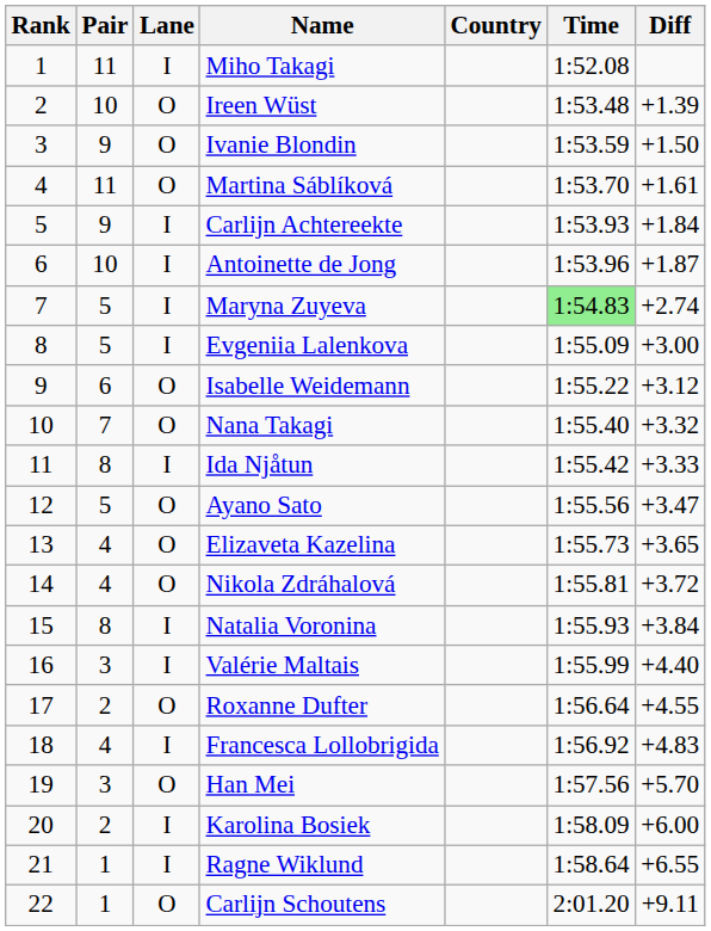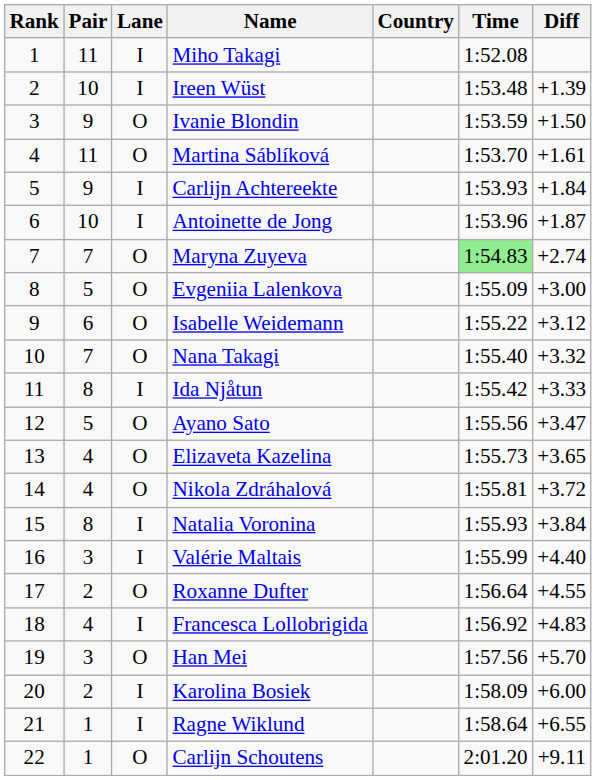 <table class="wikitable sortable" style="text-align:center">
 <tr>
 <th>Rank</th>
 <th>Pair</th>
 <th>Lane</th>
 <th>Name</th>
 <th>Country</th>
 <th>Time</th>
 <th>Diff</th>
 </tr>
 <tr>
 <td>1</td>
 <td>11</td>
 <td>I</td>
 <td align=left><a href='#'>Miho Takagi</a></td>
 <td align=left></td>
 <td>1:52.08</td>
 <td></td>
 </tr>
 <tr>
 <td>2</td>
 <td>10</td>
-<td>O</td>
+<td>I</td>
 <td align=left><a href='#'>Ireen Wüst</a></td>
 <td align=left></td>
 <td>1:53.48</td>
 <td>+1.39</td>
 </tr>
 <tr>
 <td>3</td>
 <td>9</td>
 <td>O</td>
 <td align=left><a href='#'>Ivanie Blondin</a></td>
 <td align=left></td>
 <td>1:53.59</td>
 <td>+1.50</td>
 </tr>
 <tr>
 <td>4</td>
 <td>11</td>
 <td>O</td>
 <td align=left><a href='#'>Martina Sáblíková</a></td>
 <td align=left></td>
 <td>1:53.70</td>
 <td>+1.61</td>
 </tr>
 <tr>
 <td>5</td>
 <td>9</td>
 <td>I</td>
 <td align=left><a href='#'>Carlijn Achtereekte</a></td>
 <td align=left></td>
 <td>1:53.93</td>
 <td>+1.84</td>
 </tr>
 <tr>
 <td>6</td>
 <td>10</td>
 <td>I</td>
 <td align=left><a href='#'>Antoinette de Jong</a></td>
 <td align=left></td>
 <td>1:53.96</td>
 <td>+1.87</td>
 </tr>
 <tr>
 <td>7</td>
-<td>5</td>
-<td>I</td>
+<td>7</td>
+<td>O</td>
 <td align=left><a href='#'>Maryna Zuyeva</a></td>
 <td align=left></td>
 <td style="background: lightgreen;">1:54.83</td>
 <td>+2.74</td>
 </tr>
 <tr>
 <td>8</td>
 <td>5</td>
-<td>I</td>
+<td>O</td>
 <td align=left><a href='#'>Evgeniia Lalenkova</a></td>
 <td align=left></td>
 <td>1:55.09</td>
 <td>+3.00</td>
 </tr>
 <tr>
 <td>9</td>
 <td>6</td>
 <td>O</td>
 <td align=left><a href='#'>Isabelle Weidemann</a></td>
 <td align=left></td>
 <td>1:55.22</td>
 <td>+3.12</td>
 </tr>
 <tr>
 <td>10</td>
 <td>7</td>
 <td>O</td>
 <td align=left><a href='#'>Nana Takagi</a></td>
 <td align=left></td>
 <td>1:55.40</td>
 <td>+3.32</td>
 </tr>
 <tr>
 <td>11</td>
 <td>8</td>
 <td>I</td>
 <td align=left><a href='#'>Ida Njåtun</a></td>
 <td align=left></td>
 <td>1:55.42</td>
 <td>+3.33</td>
 </tr>
 <tr>
 <td>12</td>
 <td>5</td>
 <td>O</td>
 <td align=left><a href='#'>Ayano Sato</a></td>
 <td align=left></td>
 <td>1:55.56</td>
 <td>+3.47</td>
 </tr>
 <tr>
 <td>13</td>
 <td>4</td>
 <td>O</td>
 <td align=left><a href='#'>Elizaveta Kazelina</a></td>
 <td align=left></td>
 <td>1:55.73</td>
 <td>+3.65</td>
 </tr>
 <tr>
 <td>14</td>
 <td>4</td>
 <td>O</td>
 <td align=left><a href='#'>Nikola Zdráhalová</a></td>
 <td align=left></td>
 <td>1:55.81</td>
 <td>+3.72</td>
 </tr>
 <tr>
 <td>15</td>
 <td>8</td>
 <td>I</td>
 <td align=left><a href='#'>Natalia Voronina</a></td>
 <td align=left></td>
 <td>1:55.93</td>
 <td>+3.84</td>
 </tr>
 <tr>
 <td>16</td>
 <td>3</td>
 <td>I</td>
 <td align=left><a href='#'>Valérie Maltais</a></td>
 <td align=left></td>
 <td>1:55.99</td>
 <td>+4.40</td>
 </tr>
 <tr>
 <td>17</td>
 <td>2</td>
 <td>O</td>
 <td align=left><a href='#'>Roxanne Dufter</a></td>
 <td align=left></td>
 <td>1:56.64</td>
 <td>+4.55</td>
 </tr>
 <tr>
 <td>18</td>
 <td>4</td>
 <td>I</td>
 <td align=left><a href='#'>Francesca Lollobrigida</a></td>
 <td align=left></td>
 <td>1:56.92</td>
 <td>+4.83</td>
 </tr>
 <tr>
 <td>19</td>
 <td>3</td>
 <td>O</td>
 <td align=left><a href='#'>Han Mei</a></td>
 <td align=left></td>
 <td>1:57.56</td>
 <td>+5.70</td>
 </tr>
 <tr>
 <td>20</td>
 <td>2</td>
 <td>I</td>
 <td align=left><a href='#'>Karolina Bosiek</a></td>
 <td align=left></td>
 <td>1:58.09</td>
 <td>+6.00</td>
 </tr>
 <tr>
 <td>21</td>
 <td>1</td>
 <td>I</td>
 <td align=left><a href='#'>Ragne Wiklund</a></td>
 <td align=left></td>
 <td>1:58.64</td>
 <td>+6.55</td>
 </tr>
 <tr>
 <td>22</td>
 <td>1</td>
 <td>O</td>
 <td align=left><a href='#'>Carlijn Schoutens</a></td>
 <td align=left></td>
 <td>2:01.20</td>
 <td>+9.11</td>
 </tr>
 </table>
